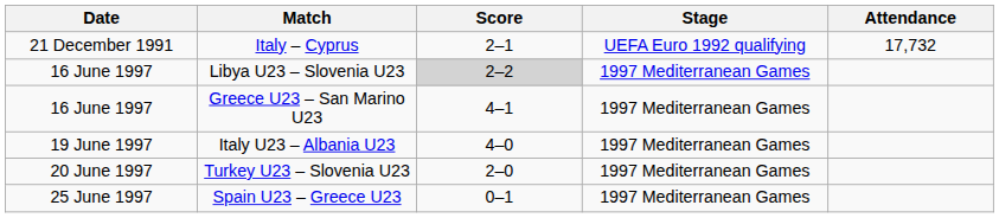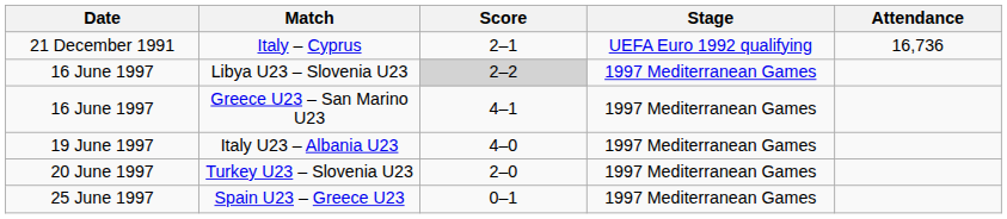 <table class="wikitable" style="text-align:center;">
 <tr>
 <th width="175">Date</th>
 <th width="200">Match</th>
 <th width="150">Score</th>
 <th width="225">Stage</th>
 <th width="150">Attendance</th>
 </tr>
 <tr>
 <td>21 December 1991</td>
 <td><a href='#'>Italy</a> – <a href='#'>Cyprus</a></td>
 <td>2–1</td>
 <td><a href='#'>UEFA Euro 1992 qualifying</a></td>
-<td>17,732</td>
+<td>16,736</td>
 </tr>
 <tr>
 <td>16 June 1997</td>
 <td>Libya U23 – Slovenia U23</td>
 <td style="background: lightgrey;">2–2</td>
 <td><a href='#'>1997 Mediterranean Games</a></td>
 <td></td>
 </tr>
 <tr>
 <td>16 June 1997</td>
 <td><a href='#'>Greece U23</a> – San Marino U23</td>
 <td>4–1</td>
 <td>1997 Mediterranean Games</td>
 <td></td>
 </tr>
 <tr>
 <td>19 June 1997</td>
 <td>Italy U23 – <a href='#'>Albania U23</a></td>
 <td>4–0</td>
 <td>1997 Mediterranean Games</td>
 <td></td>
 </tr>
 <tr>
 <td>20 June 1997</td>
 <td><a href='#'>Turkey U23</a> – Slovenia U23</td>
 <td>2–0</td>
 <td>1997 Mediterranean Games</td>
 <td></td>
 </tr>
 <tr>
 <td>25 June 1997</td>
 <td><a href='#'>Spain U23</a> – <a href='#'>Greece U23</a></td>
 <td>0–1</td>
 <td>1997 Mediterranean Games</td>
 <td></td>
 </tr>
 </table>
